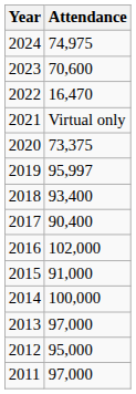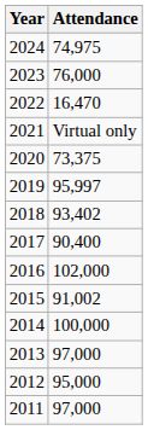 <table class="wikitable collapsible">
 <tr>
 <th>Year</th>
 <th>Attendance</th>
 </tr>
 <tr>
 <td>2024</td>
 <td>74,975</td>
 </tr>
 <tr>
 <td>2023</td>
-<td>70,600</td>
+<td>76,000</td>
 </tr>
 <tr>
 <td>2022</td>
 <td>16,470</td>
 </tr>
 <tr>
 <td>2021</td>
 <td>Virtual only</td>
 </tr>
 <tr>
 <td>2020</td>
 <td>73,375</td>
 </tr>
 <tr>
 <td>2019</td>
 <td>95,997</td>
 </tr>
 <tr>
 <td>2018</td>
-<td>93,400</td>
+<td>93,402</td>
 </tr>
 <tr>
 <td>2017</td>
 <td>90,400</td>
 </tr>
 <tr>
 <td>2016</td>
 <td>102,000</td>
 </tr>
 <tr>
 <td>2015</td>
-<td>91,000</td>
+<td>91,002</td>
 </tr>
 <tr>
 <td>2014</td>
 <td>100,000</td>
 </tr>
 <tr>
 <td>2013</td>
 <td>97,000</td>
 </tr>
 <tr>
 <td>2012</td>
 <td>95,000</td>
 </tr>
 <tr>
 <td>2011</td>
 <td>97,000</td>
 </tr>
 </table>
